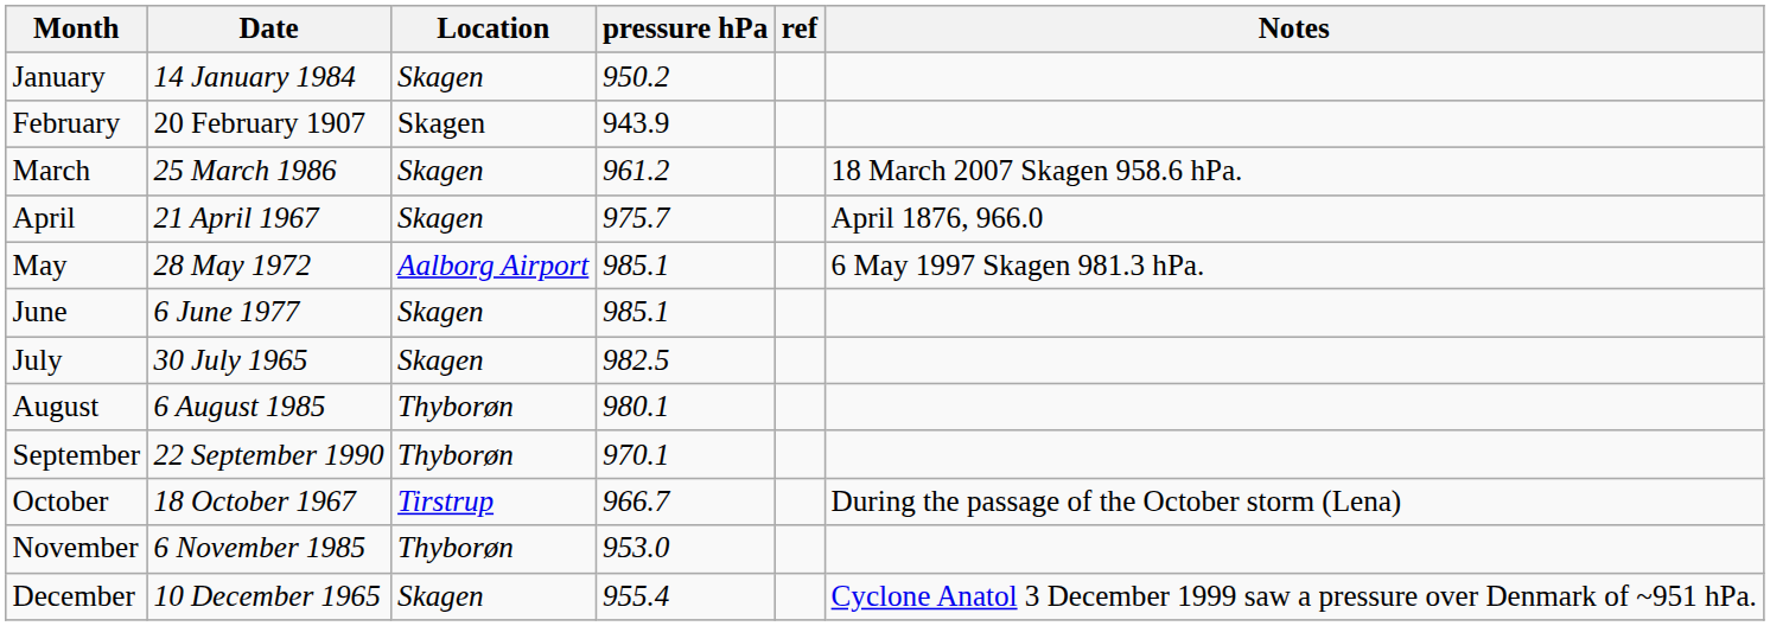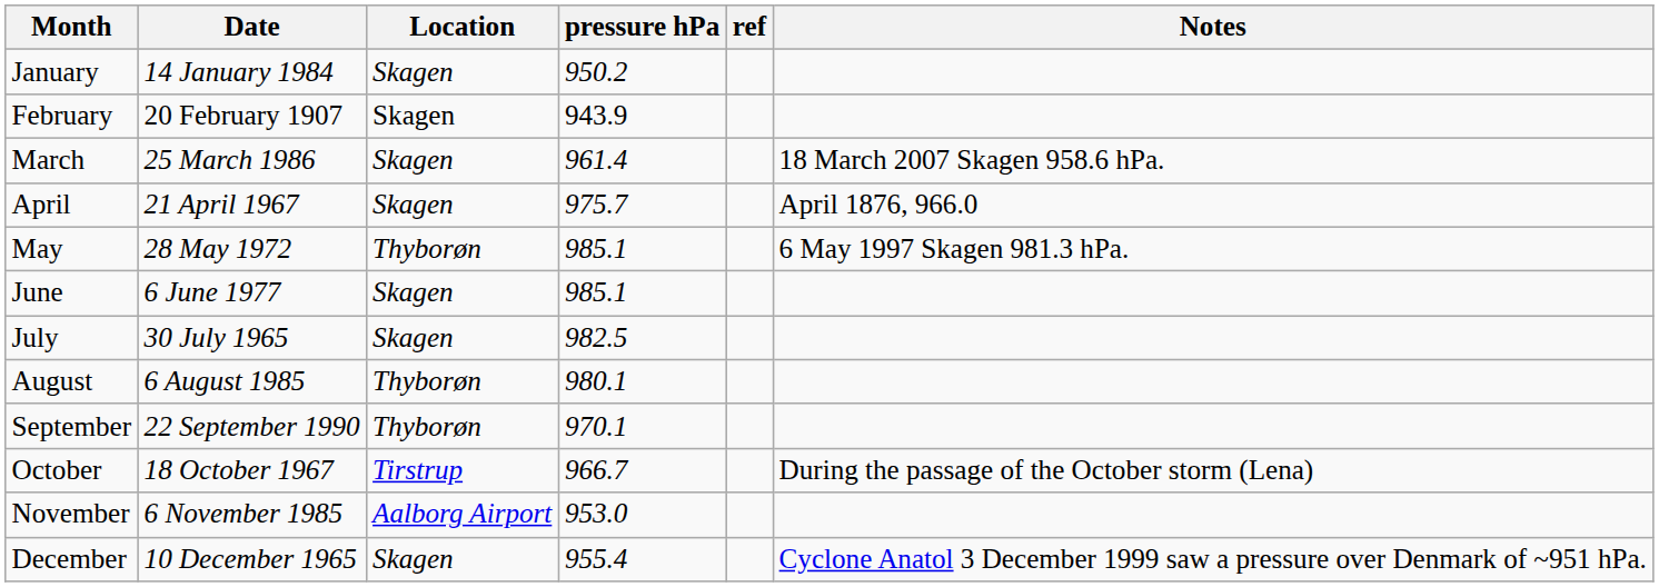 <table class="wikitable sortable">
 <tr>
 <th>Month</th>
 <th>Date</th>
 <th class="unsortable">Location</th>
 <th>pressure hPa</th>
 <th class="unsortable">ref</th>
 <th class="unsortable">Notes</th>
 </tr>
 <tr>
 <td>January</td>
 <td><em>14 January 1984</em></td>
 <td><em>Skagen</em></td>
 <td><em>950.2</em></td>
 <td></td>
 <td></td>
 </tr>
 <tr>
 <td>February</td>
 <td>20 February 1907</td>
 <td>Skagen</td>
 <td>943.9</td>
 <td></td>
 <td></td>
 </tr>
 <tr>
 <td>March</td>
 <td><em>25 March 1986</em></td>
 <td><em>Skagen</em></td>
-<td><em>961.2</em></td>
+<td><em>961.4</em></td>
 <td></td>
 <td>18 March 2007 Skagen 958.6 hPa.</td>
 </tr>
 <tr>
 <td>April</td>
 <td><em>21 April 1967</em></td>
 <td><em>Skagen</em></td>
 <td><em>975.7</em></td>
 <td></td>
 <td>April 1876, 966.0 </td>
 </tr>
 <tr>
 <td>May</td>
 <td><em>28 May 1972</em></td>
-<td><em><a href='#'>Aalborg Airport</a></em></td>
+<td><em>Thyborøn</em></td>
 <td><em>985.1</em></td>
 <td></td>
 <td>6 May 1997 Skagen 981.3 hPa.</td>
 </tr>
 <tr>
 <td>June</td>
 <td><em>6 June 1977</em></td>
 <td><em>Skagen</em></td>
 <td><em>985.1</em></td>
 <td></td>
 <td></td>
 </tr>
 <tr>
 <td>July</td>
 <td><em>30 July 1965</em></td>
 <td><em>Skagen</em></td>
 <td><em>982.5</em></td>
 <td></td>
 <td></td>
 </tr>
 <tr>
 <td>August</td>
 <td><em>6 August 1985</em></td>
 <td><em>Thyborøn</em></td>
 <td><em>980.1</em></td>
 <td></td>
 <td></td>
 </tr>
 <tr>
 <td>September</td>
 <td><em>22 September 1990</em></td>
 <td><em>Thyborøn</em></td>
 <td><em>970.1</em></td>
 <td></td>
 <td></td>
 </tr>
 <tr>
 <td>October</td>
 <td><em>18 October 1967</em></td>
 <td><em><a href='#'>Tirstrup</a></em></td>
 <td><em>966.7</em></td>
 <td></td>
 <td>During the passage of the October storm (Lena)</td>
 </tr>
 <tr>
 <td>November</td>
 <td><em>6 November 1985</em></td>
-<td><em>Thyborøn</em></td>
+<td><em><a href='#'>Aalborg Airport</a></em></td>
 <td><em>953.0</em></td>
 <td></td>
 <td></td>
 </tr>
 <tr>
 <td>December</td>
 <td><em>10 December 1965</em></td>
 <td><em>Skagen</em></td>
 <td><em>955.4</em></td>
 <td></td>
 <td><a href='#'>Cyclone Anatol</a> 3 December 1999 saw a pressure over Denmark of ~951 hPa.</td>
 </tr>
 </table>
